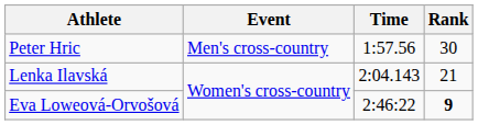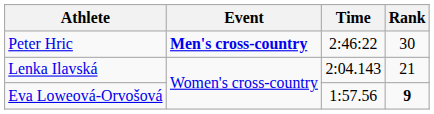 <table class=wikitable style="font-size:90%">
 <tr>
 <th>Athlete</th>
 <th>Event</th>
 <th>Time</th>
 <th>Rank</th>
 </tr>
 <tr align=center>
 <td align=left><a href='#'>Peter Hric</a></td>
-<td align=left><a href='#'>Men's cross-country</a></td>
-<td>1:57.56</td>
+<td align=left><strong><a href='#'>Men's cross-country</a></strong></td>
+<td>2:46:22</td>
 <td>30</td>
 </tr>
 <tr align=center>
 <td align=left><a href='#'>Lenka Ilavská</a></td>
 <td align=left rowspan=2><a href='#'>Women's cross-country</a></td>
 <td>2:04.143</td>
 <td>21</td>
 </tr>
 <tr align=center>
 <td align=left><a href='#'>Eva Loweová-Orvošová</a></td>
-<td>2:46:22</td>
+<td>1:57.56</td>
 <td><strong>9</strong></td>
 </tr>
 </table>
